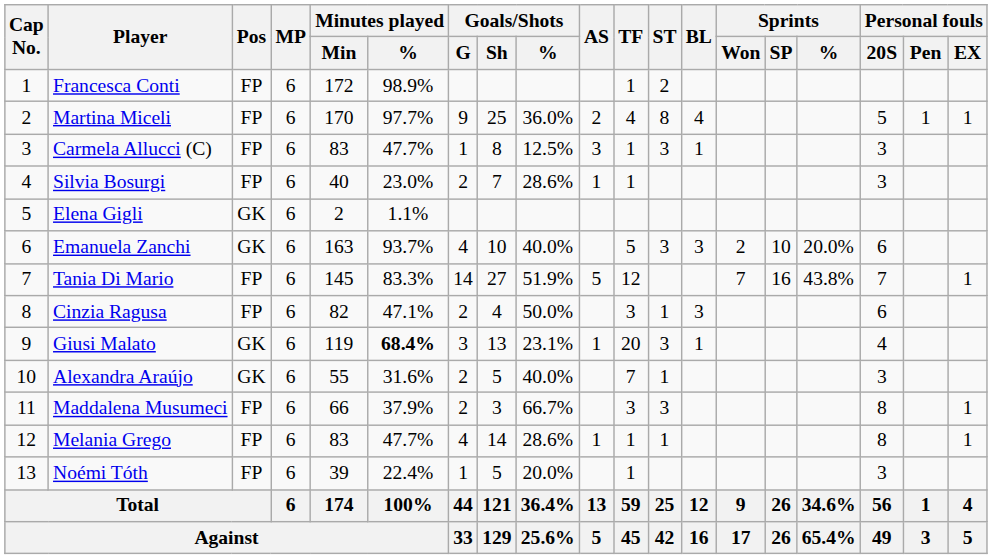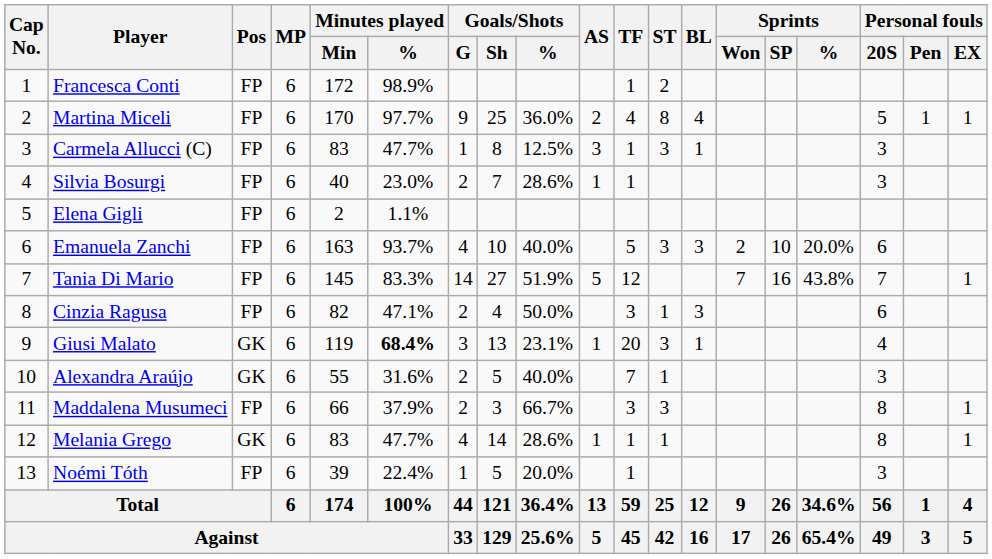 <table class="wikitable sortable" style="text-align: center; font-size: 85%; margin-left: 1em;">
 <tr>
 <th rowspan="2">Cap<br>No.</th>
 <th rowspan="2">Player</th>
 <th rowspan="2">Pos</th>
 <th rowspan="2">MP</th>
 <th colspan="2">Minutes played</th>
 <th colspan="3">Goals/Shots</th>
 <th rowspan="2">AS</th>
 <th rowspan="2">TF</th>
 <th rowspan="2">ST</th>
 <th rowspan="2">BL</th>
 <th colspan="3">Sprints</th>
 <th colspan="3">Personal fouls</th>
 </tr>
 <tr>
 <th>Min</th>
 <th>%</th>
 <th>G</th>
 <th>Sh</th>
 <th>%</th>
 <th>Won</th>
 <th>SP</th>
 <th>%</th>
 <th>20S</th>
 <th>Pen</th>
 <th>EX</th>
 </tr>
 <tr>
 <td>1</td>
 <td style="text-align: left;" data-sort-value="Conti, Francesca"><a href='#'>Francesca Conti</a></td>
 <td>FP</td>
 <td>6</td>
 <td>172</td>
 <td>98.9%</td>
 <td></td>
 <td></td>
 <td></td>
 <td></td>
 <td>1</td>
 <td>2</td>
 <td></td>
 <td></td>
 <td></td>
 <td></td>
 <td></td>
 <td></td>
 <td></td>
 </tr>
 <tr>
 <td>2</td>
 <td style="text-align: left;" data-sort-value="Miceli, Martina"><a href='#'>Martina Miceli</a></td>
 <td>FP</td>
 <td>6</td>
 <td>170</td>
 <td>97.7%</td>
 <td>9</td>
 <td>25</td>
 <td>36.0%</td>
 <td>2</td>
 <td>4</td>
 <td>8</td>
 <td>4</td>
 <td></td>
 <td></td>
 <td></td>
 <td>5</td>
 <td>1</td>
 <td>1</td>
 </tr>
 <tr>
 <td>3</td>
 <td style="text-align: left;" data-sort-value="Allucci, Carmela"><a href='#'>Carmela Allucci</a> (C)</td>
 <td>FP</td>
 <td>6</td>
 <td>83</td>
 <td>47.7%</td>
 <td>1</td>
 <td>8</td>
 <td>12.5%</td>
 <td>3</td>
 <td>1</td>
 <td>3</td>
 <td>1</td>
 <td></td>
 <td></td>
 <td></td>
 <td>3</td>
 <td></td>
 <td></td>
 </tr>
 <tr>
 <td>4</td>
 <td style="text-align: left;" data-sort-value="Bosurgi, Silvia"><a href='#'>Silvia Bosurgi</a></td>
 <td>FP</td>
 <td>6</td>
 <td>40</td>
 <td>23.0%</td>
 <td>2</td>
 <td>7</td>
 <td>28.6%</td>
 <td>1</td>
 <td>1</td>
 <td></td>
 <td></td>
 <td></td>
 <td></td>
 <td></td>
 <td>3</td>
 <td></td>
 <td></td>
 </tr>
 <tr>
 <td>5</td>
 <td style="text-align: left;" data-sort-value="Gigli, Elena"><a href='#'>Elena Gigli</a></td>
-<td>GK</td>
+<td>FP</td>
 <td>6</td>
 <td>2</td>
 <td>1.1%</td>
 <td></td>
 <td></td>
 <td></td>
 <td></td>
 <td></td>
 <td></td>
 <td></td>
 <td></td>
 <td></td>
 <td></td>
 <td></td>
 <td></td>
 <td></td>
 </tr>
 <tr>
 <td>6</td>
 <td style="text-align: left;" data-sort-value="Zanchi, Emanuela"><a href='#'>Emanuela Zanchi</a></td>
-<td>GK</td>
+<td>FP</td>
 <td>6</td>
 <td>163</td>
 <td>93.7%</td>
 <td>4</td>
 <td>10</td>
 <td>40.0%</td>
 <td></td>
 <td>5</td>
 <td>3</td>
 <td>3</td>
 <td>2</td>
 <td>10</td>
 <td>20.0%</td>
 <td>6</td>
 <td></td>
 <td></td>
 </tr>
 <tr>
 <td>7</td>
 <td style="text-align: left;" data-sort-value="Di Mario, Tania"><a href='#'>Tania Di Mario</a></td>
 <td>FP</td>
 <td>6</td>
 <td>145</td>
 <td>83.3%</td>
 <td>14</td>
 <td>27</td>
 <td>51.9%</td>
 <td>5</td>
 <td>12</td>
 <td></td>
 <td></td>
 <td>7</td>
 <td>16</td>
 <td>43.8%</td>
 <td>7</td>
 <td></td>
 <td>1</td>
 </tr>
 <tr>
 <td>8</td>
 <td style="text-align: left;" data-sort-value="Ragusa, Cinzia"><a href='#'>Cinzia Ragusa</a></td>
 <td>FP</td>
 <td>6</td>
 <td>82</td>
 <td>47.1%</td>
 <td>2</td>
 <td>4</td>
 <td>50.0%</td>
 <td></td>
 <td>3</td>
 <td>1</td>
 <td>3</td>
 <td></td>
 <td></td>
 <td></td>
 <td>6</td>
 <td></td>
 <td></td>
 </tr>
 <tr>
 <td>9</td>
 <td style="text-align: left;" data-sort-value="Malato, Giusi"><a href='#'>Giusi Malato</a></td>
 <td>GK</td>
 <td>6</td>
 <td>119</td>
 <td><strong>68.4%</strong></td>
 <td>3</td>
 <td>13</td>
 <td>23.1%</td>
 <td>1</td>
 <td>20</td>
 <td>3</td>
 <td>1</td>
 <td></td>
 <td></td>
 <td></td>
 <td>4</td>
 <td></td>
 <td></td>
 </tr>
 <tr>
 <td>10</td>
 <td style="text-align: left;" data-sort-value="Araújo, Alexandra"><a href='#'>Alexandra Araújo</a></td>
 <td>GK</td>
 <td>6</td>
 <td>55</td>
 <td>31.6%</td>
 <td>2</td>
 <td>5</td>
 <td>40.0%</td>
 <td></td>
 <td>7</td>
 <td>1</td>
 <td></td>
 <td></td>
 <td></td>
 <td></td>
 <td>3</td>
 <td></td>
 <td></td>
 </tr>
 <tr>
 <td>11</td>
 <td style="text-align: left;" data-sort-value="Musumeci, Maddalena"><a href='#'>Maddalena Musumeci</a></td>
 <td>FP</td>
 <td>6</td>
 <td>66</td>
 <td>37.9%</td>
 <td>2</td>
 <td>3</td>
 <td>66.7%</td>
 <td></td>
 <td>3</td>
 <td>3</td>
 <td></td>
 <td></td>
 <td></td>
 <td></td>
 <td>8</td>
 <td></td>
 <td>1</td>
 </tr>
 <tr>
 <td>12</td>
 <td style="text-align: left;" data-sort-value="Grego, Melania"><a href='#'>Melania Grego</a></td>
-<td>FP</td>
+<td>GK</td>
 <td>6</td>
 <td>83</td>
 <td>47.7%</td>
 <td>4</td>
 <td>14</td>
 <td>28.6%</td>
 <td>1</td>
 <td>1</td>
 <td>1</td>
 <td></td>
 <td></td>
 <td></td>
 <td></td>
 <td>8</td>
 <td></td>
 <td>1</td>
 </tr>
 <tr>
 <td>13</td>
 <td style="text-align: left;" data-sort-value="Tóth, Noémi"><a href='#'>Noémi Tóth</a></td>
 <td>FP</td>
 <td>6</td>
 <td>39</td>
 <td>22.4%</td>
 <td>1</td>
 <td>5</td>
 <td>20.0%</td>
 <td></td>
 <td>1</td>
 <td></td>
 <td></td>
 <td></td>
 <td></td>
 <td></td>
 <td>3</td>
 <td></td>
 <td></td>
 </tr>
 <tr>
 <th colspan="3">Total</th>
 <th>6</th>
 <th>174</th>
 <th>100%</th>
 <th>44</th>
 <th>121</th>
 <th>36.4%</th>
 <th>13</th>
 <th>59</th>
 <th>25</th>
 <th>12</th>
 <th>9</th>
 <th>26</th>
 <th>34.6%</th>
 <th>56</th>
 <th>1</th>
 <th>4</th>
 </tr>
 <tr>
 <th colspan="6">Against</th>
 <th>33</th>
 <th>129</th>
 <th>25.6%</th>
 <th>5</th>
 <th>45</th>
 <th>42</th>
 <th>16</th>
 <th>17</th>
 <th>26</th>
 <th>65.4%</th>
 <th>49</th>
 <th>3</th>
 <th>5</th>
 </tr>
 </table>
